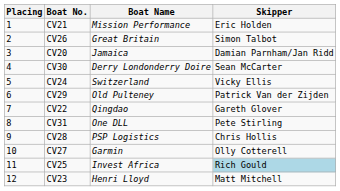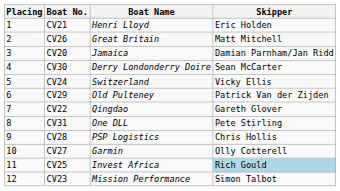 <table class="wikitable">
 <tr>
 <th>Placing</th>
 <th>Boat No.</th>
 <th>Boat Name</th>
 <th>Skipper</th>
 </tr>
 <tr>
 <td>1</td>
 <td>CV21</td>
-<td><em>Mission Performance</em></td>
+<td><em>Henri Lloyd</em></td>
 <td>Eric Holden</td>
 </tr>
 <tr>
 <td>2</td>
 <td>CV26</td>
 <td><em>Great Britain</em></td>
-<td>Simon Talbot</td>
+<td>Matt Mitchell</td>
 </tr>
 <tr>
 <td>3</td>
 <td>CV20</td>
 <td><em>Jamaica</em></td>
 <td>Damian Parnham/Jan Ridd</td>
 </tr>
 <tr>
 <td>4</td>
 <td>CV30</td>
 <td><em>Derry Londonderry Doire</em></td>
 <td>Sean McCarter</td>
 </tr>
 <tr>
 <td>5</td>
 <td>CV24</td>
 <td><em>Switzerland</em></td>
 <td>Vicky Ellis</td>
 </tr>
 <tr>
 <td>6</td>
 <td>CV29</td>
 <td><em>Old Pulteney</em></td>
 <td>Patrick Van der Zijden</td>
 </tr>
 <tr>
 <td>7</td>
 <td>CV22</td>
 <td><em>Qingdao</em></td>
 <td>Gareth Glover</td>
 </tr>
 <tr>
 <td>8</td>
 <td>CV31</td>
 <td><em>One DLL</em></td>
 <td>Pete Stirling</td>
 </tr>
 <tr>
 <td>9</td>
 <td>CV28</td>
 <td><em>PSP Logistics</em></td>
 <td>Chris Hollis</td>
 </tr>
 <tr>
 <td>10</td>
 <td>CV27</td>
 <td><em>Garmin</em></td>
 <td>Olly Cotterell</td>
 </tr>
 <tr>
 <td>11</td>
 <td>CV25</td>
 <td><em>Invest Africa</em></td>
 <td style="background: lightblue;">Rich Gould</td>
 </tr>
 <tr>
 <td>12</td>
 <td>CV23</td>
-<td><em>Henri Lloyd</em></td>
-<td>Matt Mitchell</td>
+<td><em>Mission Performance</em></td>
+<td>Simon Talbot</td>
 </tr>
 </table>
